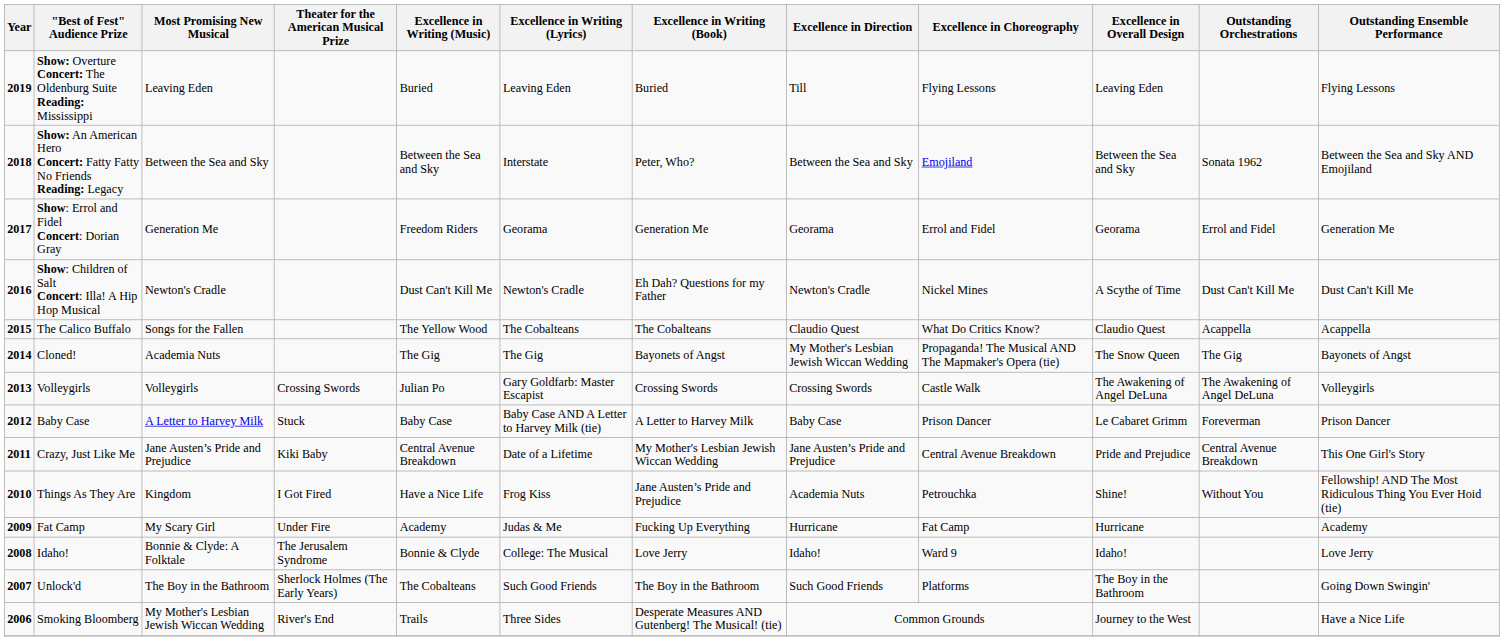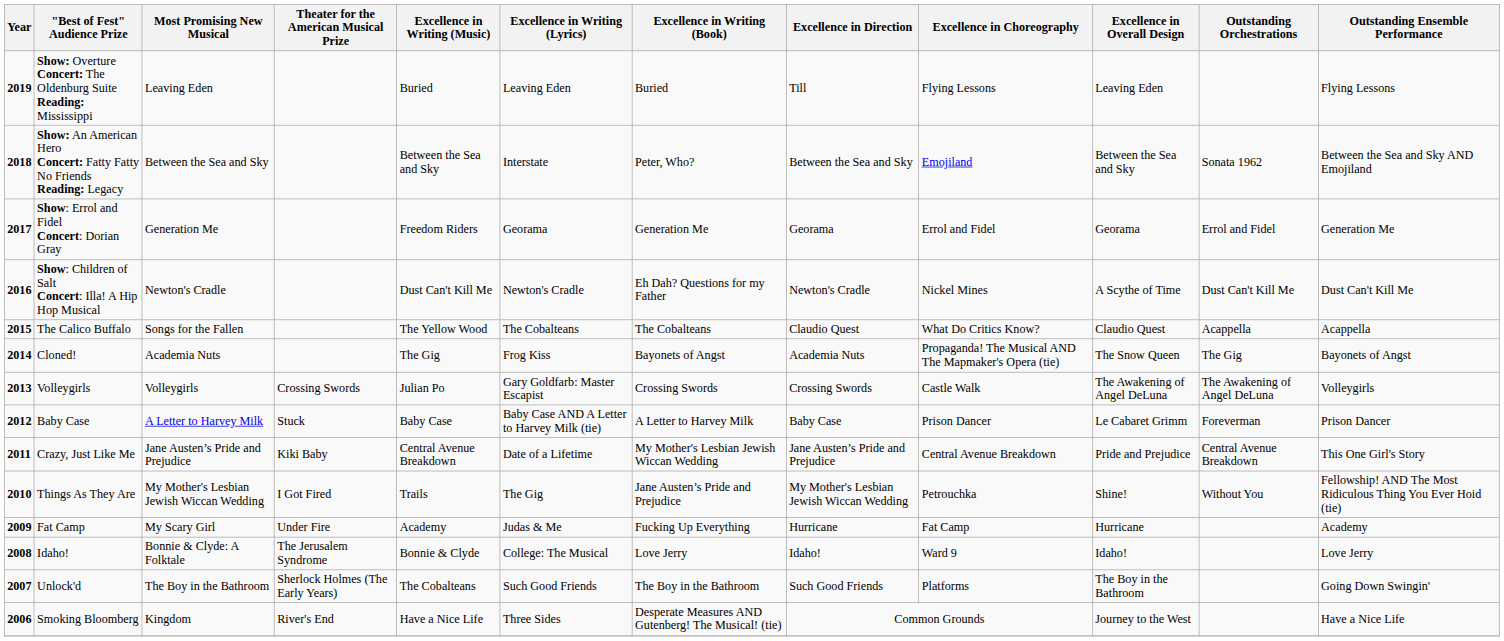 <table class="wikitable">
 <tr>
 <th>Year</th>
 <th>"Best of Fest" Audience Prize</th>
 <th>Most Promising New Musical</th>
 <th>Theater for the American Musical Prize</th>
 <th>Excellence in Writing (Music)</th>
 <th>Excellence in Writing (Lyrics)</th>
 <th>Excellence in Writing (Book)</th>
 <th>Excellence in Direction</th>
 <th>Excellence in Choreography</th>
 <th>Excellence in Overall Design</th>
 <th>Outstanding Orchestrations</th>
 <th>Outstanding Ensemble Performance</th>
 </tr>
 <tr>
 <td><strong>2019</strong></td>
 <td><strong>Show:</strong> Overture<br><strong>Concert:</strong> The Oldenburg Suite<br><strong>Reading:</strong> Mississippi</td>
 <td>Leaving Eden</td>
 <td></td>
 <td>Buried</td>
 <td>Leaving Eden</td>
 <td>Buried</td>
 <td>Till</td>
 <td>Flying Lessons</td>
 <td>Leaving Eden</td>
 <td></td>
 <td>Flying Lessons</td>
 </tr>
 <tr>
 <td><strong>2018</strong></td>
 <td><strong>Show:</strong> An American Hero<br><strong>Concert:</strong> Fatty Fatty No Friends<br><strong>Reading:</strong> Legacy</td>
 <td>Between the Sea and Sky</td>
 <td></td>
 <td>Between the Sea and Sky</td>
 <td>Interstate</td>
 <td>Peter, Who?</td>
 <td>Between the Sea and Sky</td>
 <td><a href='#'>Emojiland</a></td>
 <td>Between the Sea and Sky</td>
 <td>Sonata 1962</td>
 <td>Between the Sea and Sky AND Emojiland</td>
 </tr>
 <tr>
 <td><strong>2017</strong></td>
 <td><strong>Show</strong>: Errol and Fidel<br><strong>Concert</strong>: Dorian Gray</td>
 <td>Generation Me</td>
 <td></td>
 <td>Freedom Riders</td>
 <td>Georama</td>
 <td>Generation Me</td>
 <td>Georama</td>
 <td>Errol and Fidel</td>
 <td>Georama</td>
 <td>Errol and Fidel</td>
 <td>Generation Me</td>
 </tr>
 <tr>
 <td><strong>2016</strong></td>
 <td><strong>Show</strong>: Children of Salt<br><strong>Concert</strong>: Illa! A Hip Hop Musical</td>
 <td>Newton's Cradle</td>
 <td></td>
 <td>Dust Can't Kill Me</td>
 <td>Newton's Cradle</td>
 <td>Eh Dah? Questions for my Father</td>
 <td>Newton's Cradle</td>
 <td>Nickel Mines</td>
 <td>A Scythe of Time</td>
 <td>Dust Can't Kill Me</td>
 <td>Dust Can't Kill Me</td>
 </tr>
 <tr>
 <td><strong>2015</strong></td>
 <td>The Calico Buffalo</td>
 <td>Songs for the Fallen</td>
 <td></td>
 <td>The Yellow Wood</td>
 <td>The Cobalteans</td>
 <td>The Cobalteans</td>
 <td>Claudio Quest</td>
 <td>What Do Critics Know?</td>
 <td>Claudio Quest</td>
 <td>Acappella</td>
 <td>Acappella</td>
 </tr>
 <tr>
 <td><strong>2014</strong></td>
 <td>Cloned!</td>
 <td>Academia Nuts</td>
 <td></td>
 <td>The Gig</td>
-<td>The Gig</td>
+<td>Frog Kiss</td>
 <td>Bayonets of Angst</td>
-<td>My Mother's Lesbian Jewish Wiccan Wedding</td>
+<td>Academia Nuts</td>
 <td>Propaganda! The Musical AND The Mapmaker's Opera (tie)</td>
 <td>The Snow Queen</td>
 <td>The Gig</td>
 <td>Bayonets of Angst</td>
 </tr>
 <tr>
 <td><strong>2013</strong></td>
 <td>Volleygirls</td>
 <td>Volleygirls</td>
 <td>Crossing Swords</td>
 <td>Julian Po</td>
 <td>Gary Goldfarb: Master Escapist</td>
 <td>Crossing Swords</td>
 <td>Crossing Swords</td>
 <td>Castle Walk</td>
 <td>The Awakening of Angel DeLuna</td>
 <td>The Awakening of Angel DeLuna</td>
 <td>Volleygirls</td>
 </tr>
 <tr>
 <td><strong>2012</strong></td>
 <td>Baby Case</td>
 <td><a href='#'>A Letter to Harvey Milk</a></td>
 <td>Stuck</td>
 <td>Baby Case</td>
 <td>Baby Case AND A Letter to Harvey Milk (tie)</td>
 <td>A Letter to Harvey Milk</td>
 <td>Baby Case</td>
 <td>Prison Dancer</td>
 <td>Le Cabaret Grimm</td>
 <td>Foreverman</td>
 <td>Prison Dancer</td>
 </tr>
 <tr>
 <td><strong>2011</strong></td>
 <td>Crazy, Just Like Me</td>
 <td>Jane Austen’s Pride and Prejudice</td>
 <td>Kiki Baby</td>
 <td>Central Avenue Breakdown</td>
 <td>Date of a Lifetime</td>
 <td>My Mother's Lesbian Jewish Wiccan Wedding</td>
 <td>Jane Austen’s Pride and Prejudice</td>
 <td>Central Avenue Breakdown</td>
 <td>Pride and Prejudice</td>
 <td>Central Avenue Breakdown</td>
 <td>This One Girl's Story</td>
 </tr>
 <tr>
 <td><strong>2010</strong></td>
 <td>Things As They Are</td>
-<td>Kingdom</td>
+<td>My Mother's Lesbian Jewish Wiccan Wedding</td>
 <td>I Got Fired</td>
-<td>Have a Nice Life</td>
-<td>Frog Kiss</td>
+<td>Trails</td>
+<td>The Gig</td>
 <td>Jane Austen’s Pride and Prejudice</td>
-<td>Academia Nuts</td>
+<td>My Mother's Lesbian Jewish Wiccan Wedding</td>
 <td>Petrouchka</td>
 <td>Shine!</td>
 <td>Without You</td>
 <td>Fellowship! AND The Most Ridiculous Thing You Ever Hoid (tie)</td>
 </tr>
 <tr>
 <td><strong>2009</strong></td>
 <td>Fat Camp</td>
 <td>My Scary Girl</td>
 <td>Under Fire</td>
 <td>Academy</td>
 <td>Judas & Me</td>
 <td>Fucking Up Everything</td>
 <td>Hurricane</td>
 <td>Fat Camp</td>
 <td>Hurricane</td>
 <td></td>
 <td>Academy</td>
 </tr>
 <tr>
 <td><strong>2008</strong></td>
 <td>Idaho!</td>
 <td>Bonnie & Clyde: A Folktale</td>
 <td>The Jerusalem Syndrome</td>
 <td>Bonnie & Clyde</td>
 <td>College: The Musical</td>
 <td>Love Jerry</td>
 <td>Idaho!</td>
 <td>Ward 9</td>
 <td>Idaho!</td>
 <td></td>
 <td>Love Jerry</td>
 </tr>
 <tr>
 <td><strong>2007</strong></td>
 <td>Unlock'd</td>
 <td>The Boy in the Bathroom</td>
 <td>Sherlock Holmes (The Early Years)</td>
 <td>The Cobalteans</td>
 <td>Such Good Friends</td>
 <td>The Boy in the Bathroom</td>
 <td>Such Good Friends</td>
 <td>Platforms</td>
 <td>The Boy in the Bathroom</td>
 <td></td>
 <td>Going Down Swingin'</td>
 </tr>
 <tr>
 <td><strong>2006</strong></td>
 <td>Smoking Bloomberg</td>
-<td>My Mother's Lesbian Jewish Wiccan Wedding</td>
+<td>Kingdom</td>
 <td>River's End</td>
-<td>Trails</td>
+<td>Have a Nice Life</td>
 <td>Three Sides</td>
 <td>Desperate Measures AND Gutenberg! The Musical! (tie)</td>
 <td colspan="2" style="text-align: center;">Common Grounds</td>
 <td>Journey to the West</td>
 <td></td>
 <td>Have a Nice Life</td>
 </tr>
 <tr>
 </tr>
 </table>
